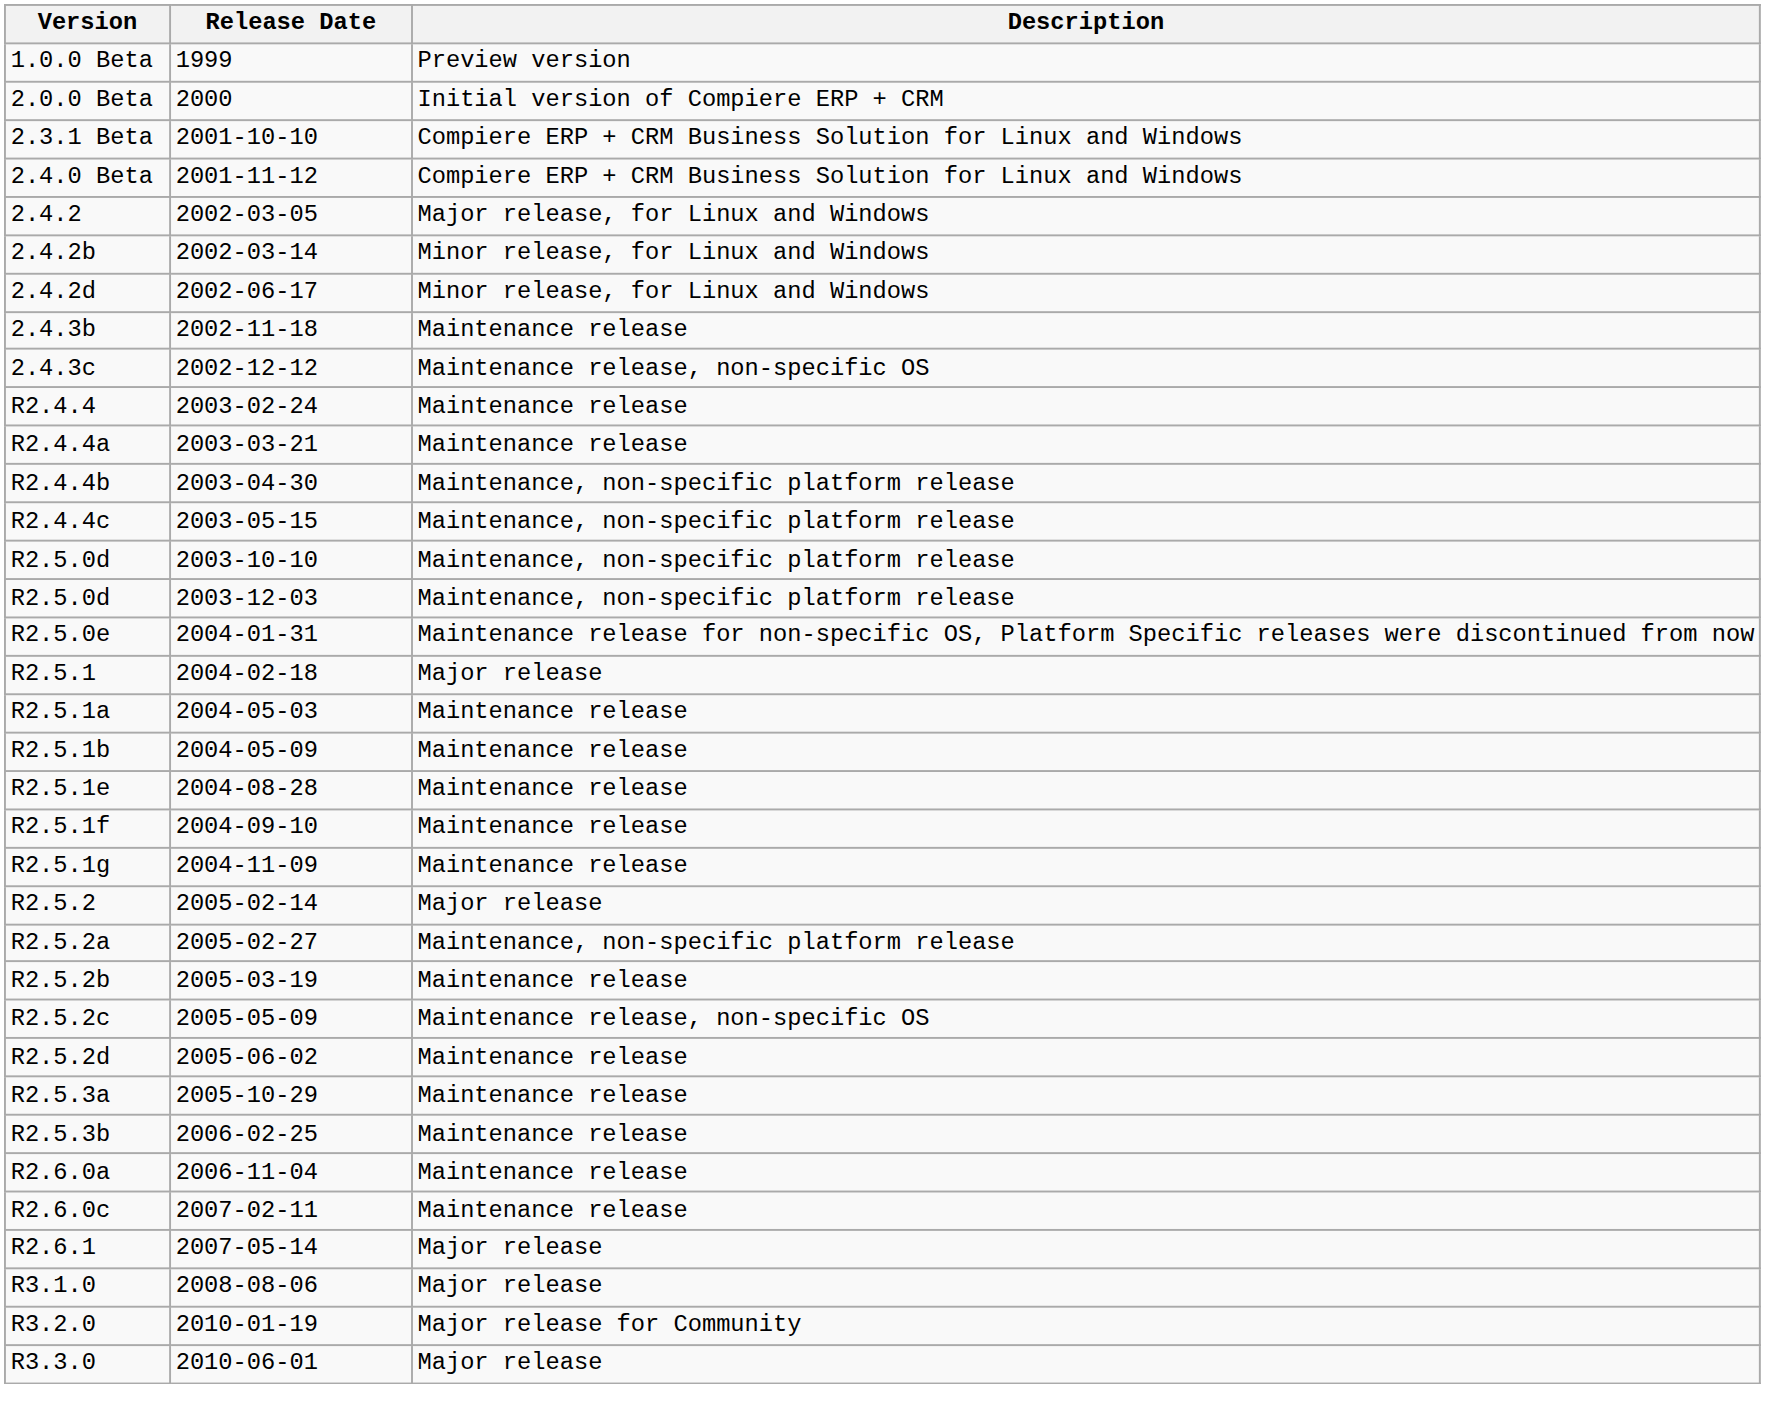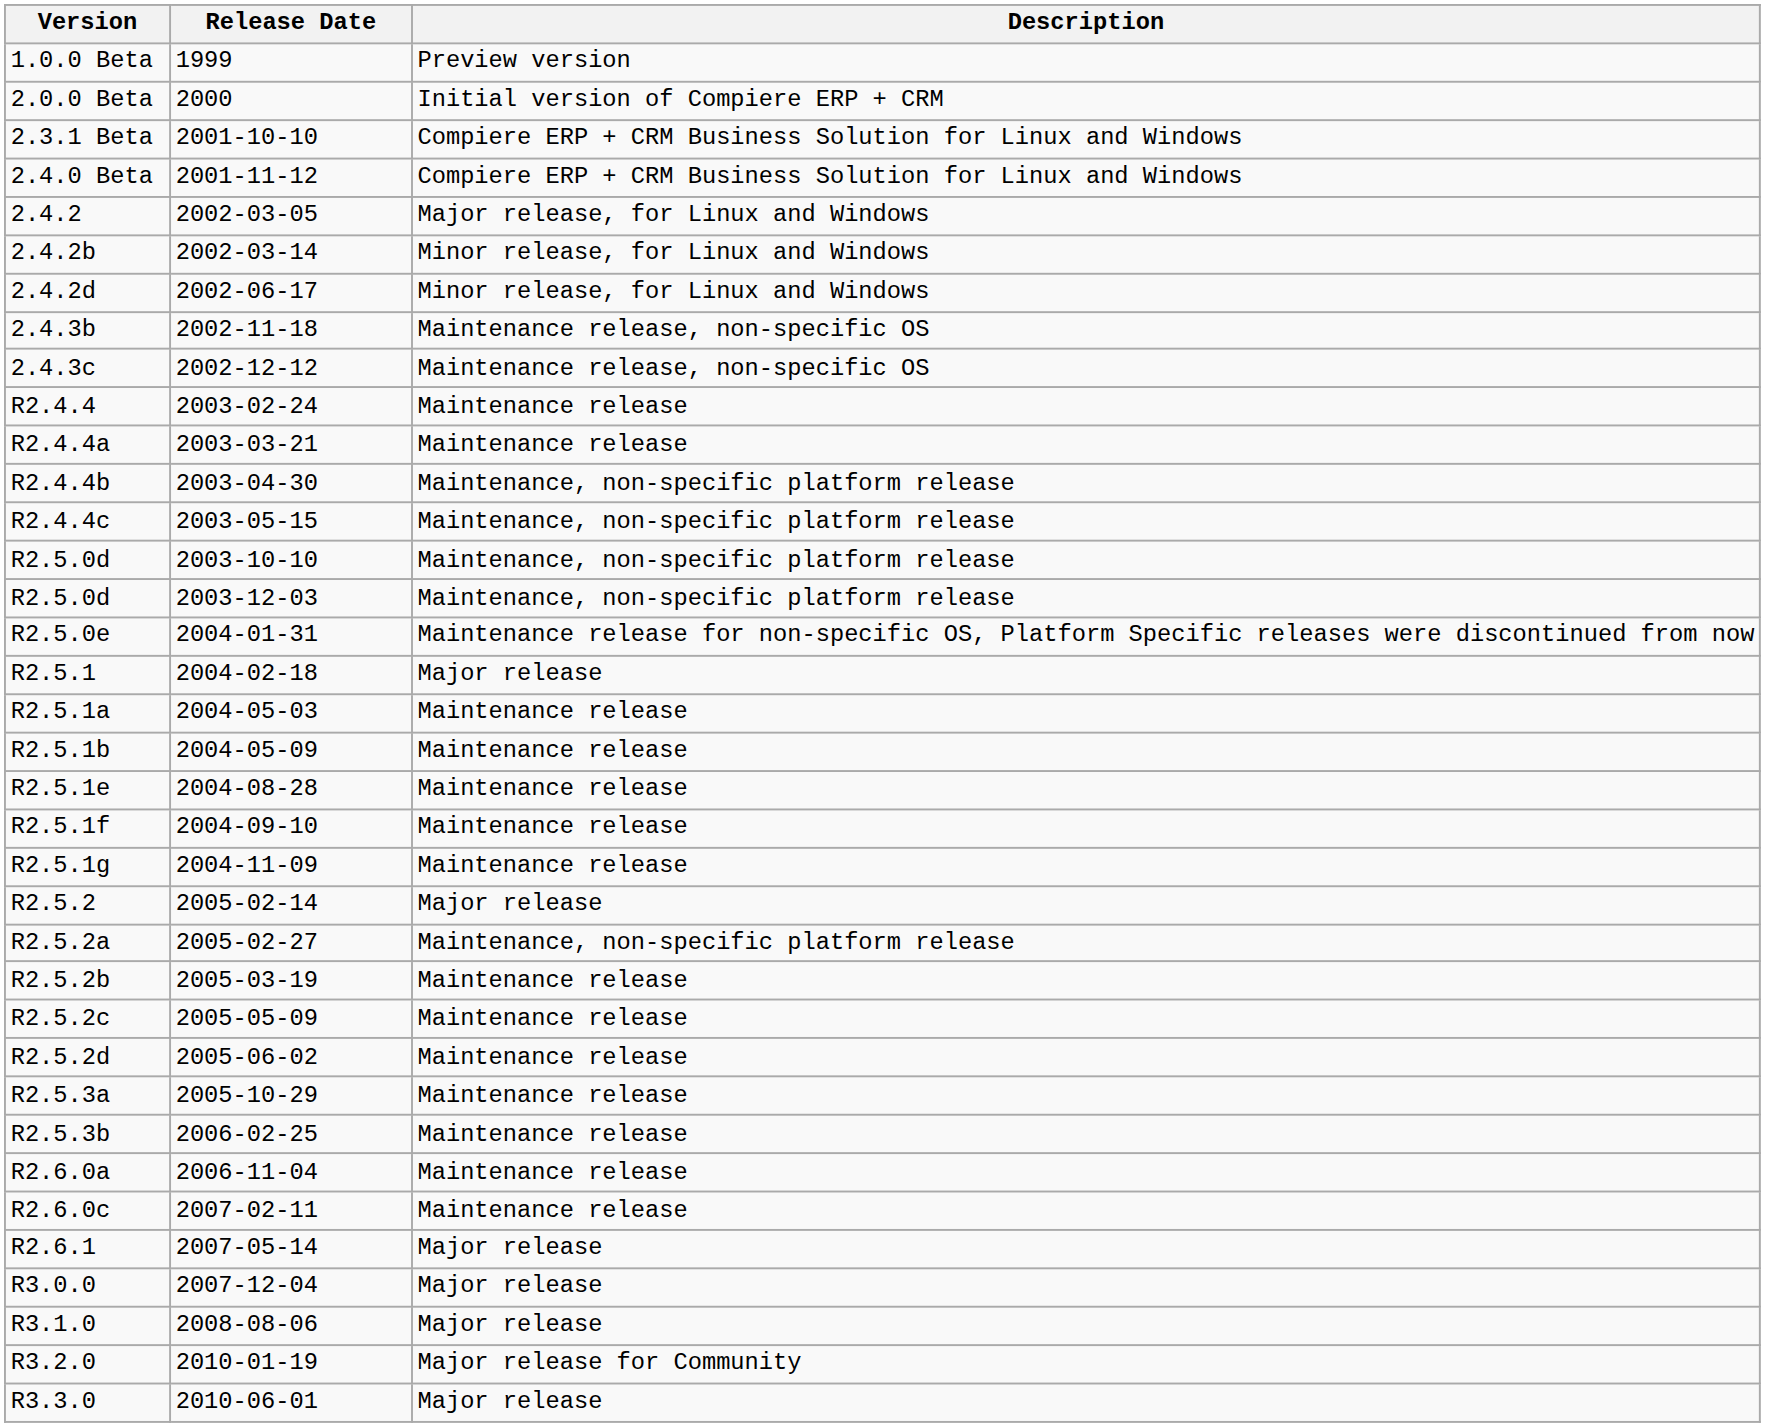 <table class="wikitable" style="font-size:95%;">
 <tr>
 <th width="80">Version</th>
 <th width="120">Release Date</th>
 <th>Description</th>
 </tr>
 <tr>
 <td>1.0.0 Beta</td>
 <td>1999</td>
 <td>Preview version</td>
 </tr>
 <tr>
 <td>2.0.0 Beta</td>
 <td>2000</td>
 <td>Initial version of Compiere ERP + CRM</td>
 </tr>
 <tr>
 <td>2.3.1 Beta</td>
 <td>2001-10-10</td>
 <td>Compiere ERP + CRM Business Solution for Linux and Windows</td>
 </tr>
 <tr>
 <td>2.4.0 Beta</td>
 <td>2001-11-12</td>
 <td>Compiere ERP + CRM Business Solution for Linux and Windows</td>
 </tr>
 <tr>
 <td>2.4.2</td>
 <td>2002-03-05</td>
 <td>Major release, for Linux and Windows</td>
 </tr>
 <tr>
 <td>2.4.2b</td>
 <td>2002-03-14</td>
 <td>Minor release, for Linux and Windows</td>
 </tr>
 <tr>
 <td>2.4.2d</td>
 <td>2002-06-17</td>
 <td>Minor release, for Linux and Windows</td>
 </tr>
 <tr>
 <td>2.4.3b</td>
 <td>2002-11-18</td>
-<td>Maintenance release</td>
+<td>Maintenance release, non-specific OS</td>
 </tr>
 <tr>
 <td>2.4.3c</td>
 <td>2002-12-12</td>
 <td>Maintenance release, non-specific OS</td>
 </tr>
 <tr>
 <td>R2.4.4</td>
 <td>2003-02-24</td>
 <td>Maintenance release</td>
 </tr>
 <tr>
 <td>R2.4.4a</td>
 <td>2003-03-21</td>
 <td>Maintenance release</td>
 </tr>
 <tr>
 <td>R2.4.4b</td>
 <td>2003-04-30</td>
 <td>Maintenance, non-specific platform release</td>
 </tr>
 <tr>
 <td>R2.4.4c</td>
 <td>2003-05-15</td>
 <td>Maintenance, non-specific platform release</td>
 </tr>
 <tr>
 <td>R2.5.0d</td>
 <td>2003-10-10</td>
 <td>Maintenance, non-specific platform release</td>
 </tr>
 <tr>
 <td>R2.5.0d</td>
 <td>2003-12-03</td>
 <td>Maintenance, non-specific platform release</td>
 </tr>
 <tr>
 <td>R2.5.0e</td>
 <td>2004-01-31</td>
 <td>Maintenance release for non-specific OS, Platform Specific releases were discontinued from now</td>
 </tr>
 <tr>
 <td>R2.5.1</td>
 <td>2004-02-18</td>
 <td>Major release</td>
 </tr>
 <tr>
 <td>R2.5.1a</td>
 <td>2004-05-03</td>
 <td>Maintenance release</td>
 </tr>
 <tr>
 <td>R2.5.1b</td>
 <td>2004-05-09</td>
 <td>Maintenance release</td>
 </tr>
 <tr>
 <td>R2.5.1e</td>
 <td>2004-08-28</td>
 <td>Maintenance release</td>
 </tr>
 <tr>
 <td>R2.5.1f</td>
 <td>2004-09-10</td>
 <td>Maintenance release</td>
 </tr>
 <tr>
 <td>R2.5.1g</td>
 <td>2004-11-09</td>
 <td>Maintenance release</td>
 </tr>
 <tr>
 <td>R2.5.2</td>
 <td>2005-02-14</td>
 <td>Major release</td>
 </tr>
 <tr>
 <td>R2.5.2a</td>
 <td>2005-02-27</td>
 <td>Maintenance, non-specific platform release</td>
 </tr>
 <tr>
 <td>R2.5.2b</td>
 <td>2005-03-19</td>
 <td>Maintenance release</td>
 </tr>
 <tr>
 <td>R2.5.2c</td>
 <td>2005-05-09</td>
-<td>Maintenance release, non-specific OS</td>
+<td>Maintenance release</td>
 </tr>
 <tr>
 <td>R2.5.2d</td>
 <td>2005-06-02</td>
 <td>Maintenance release</td>
 </tr>
 <tr>
 <td>R2.5.3a</td>
 <td>2005-10-29</td>
 <td>Maintenance release</td>
 </tr>
 <tr>
 <td>R2.5.3b</td>
 <td>2006-02-25</td>
 <td>Maintenance release</td>
 </tr>
 <tr>
 <td>R2.6.0a</td>
 <td>2006-11-04</td>
 <td>Maintenance release</td>
 </tr>
 <tr>
 <td>R2.6.0c</td>
 <td>2007-02-11</td>
 <td>Maintenance release</td>
 </tr>
 <tr>
 <td>R2.6.1</td>
 <td>2007-05-14</td>
 <td>Major release</td>
 </tr>
 <tr>
+<td>R3.0.0</td>
+<td>2007-12-04</td>
+<td>Major release</td>
+</tr>
+<tr>
 <td>R3.1.0</td>
 <td>2008-08-06</td>
 <td>Major release</td>
 </tr>
 <tr>
 <td>R3.2.0</td>
 <td>2010-01-19</td>
 <td>Major release for Community</td>
 </tr>
 <tr>
 <td>R3.3.0</td>
 <td>2010-06-01</td>
 <td>Major release</td>
 </tr>
 </table>
